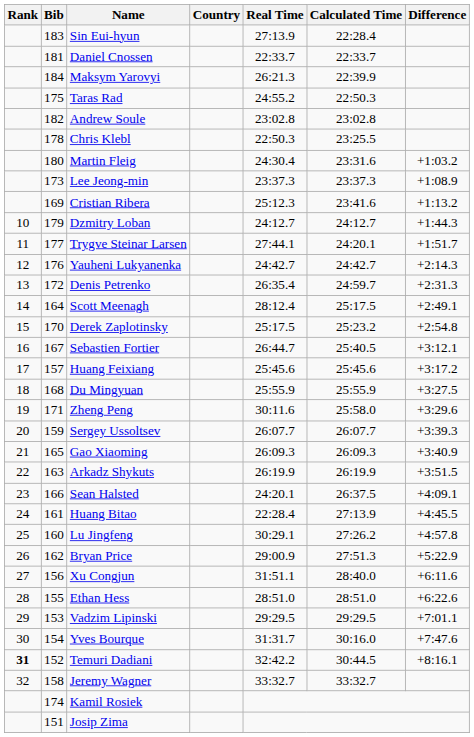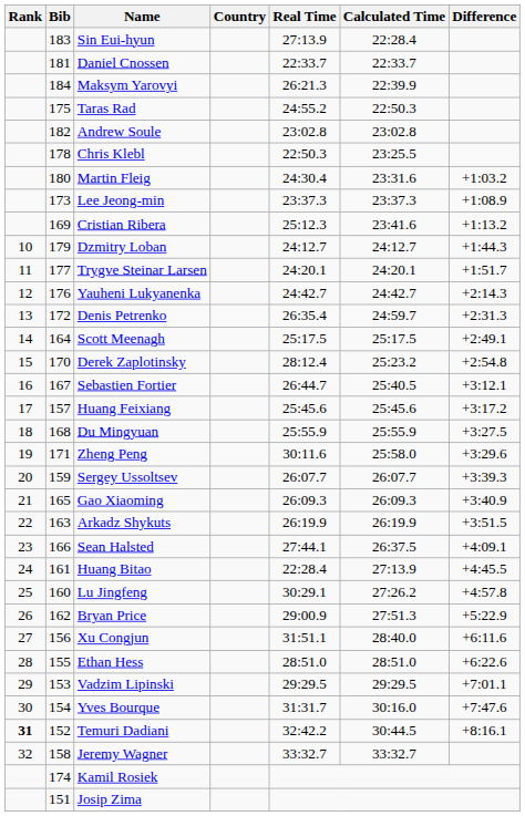 <table class="wikitable sortable" style="text-align:center">
 <tr>
 <th>Rank</th>
 <th>Bib</th>
 <th>Name</th>
 <th>Country</th>
 <th>Real Time</th>
 <th>Calculated Time</th>
 <th>Difference</th>
 </tr>
 <tr>
 <td></td>
 <td>183</td>
 <td align="left"><a href='#'>Sin Eui-hyun</a></td>
 <td align="left"></td>
 <td>27:13.9</td>
 <td>22:28.4</td>
 <td></td>
 </tr>
 <tr>
 <td></td>
 <td>181</td>
 <td align="left"><a href='#'>Daniel Cnossen</a></td>
 <td align="left"></td>
 <td>22:33.7</td>
 <td>22:33.7</td>
 <td></td>
 </tr>
 <tr>
 <td></td>
 <td>184</td>
 <td align="left"><a href='#'>Maksym Yarovyi</a></td>
 <td align="left"></td>
 <td>26:21.3</td>
 <td>22:39.9</td>
 <td></td>
 </tr>
 <tr>
 <td></td>
 <td>175</td>
 <td align="left"><a href='#'>Taras Rad</a></td>
 <td align="left"></td>
 <td>24:55.2</td>
 <td>22:50.3</td>
 <td></td>
 </tr>
 <tr>
 <td></td>
 <td>182</td>
 <td align="left"><a href='#'>Andrew Soule</a></td>
 <td align="left"></td>
 <td>23:02.8</td>
 <td>23:02.8</td>
 <td></td>
 </tr>
 <tr>
 <td></td>
 <td>178</td>
 <td align="left"><a href='#'>Chris Klebl</a></td>
 <td align="left"></td>
 <td>22:50.3</td>
 <td>23:25.5</td>
 <td></td>
 </tr>
 <tr>
 <td></td>
 <td>180</td>
 <td align="left"><a href='#'>Martin Fleig</a></td>
 <td align="left"></td>
 <td>24:30.4</td>
 <td>23:31.6</td>
 <td>+1:03.2</td>
 </tr>
 <tr>
 <td></td>
 <td>173</td>
 <td align="left"><a href='#'>Lee Jeong-min</a></td>
 <td align="left"></td>
 <td>23:37.3</td>
 <td>23:37.3</td>
 <td>+1:08.9</td>
 </tr>
 <tr>
 <td></td>
 <td>169</td>
 <td align="left"><a href='#'>Cristian Ribera</a></td>
 <td align="left"></td>
 <td>25:12.3</td>
 <td>23:41.6</td>
 <td>+1:13.2</td>
 </tr>
 <tr>
 <td>10</td>
 <td>179</td>
 <td align="left"><a href='#'>Dzmitry Loban</a></td>
 <td align="left"></td>
 <td>24:12.7</td>
 <td>24:12.7</td>
 <td>+1:44.3</td>
 </tr>
 <tr>
 <td>11</td>
 <td>177</td>
 <td align="left"><a href='#'>Trygve Steinar Larsen</a></td>
 <td align="left"></td>
-<td>27:44.1</td>
+<td>24:20.1</td>
 <td>24:20.1</td>
 <td>+1:51.7</td>
 </tr>
 <tr>
 <td>12</td>
 <td>176</td>
 <td align="left"><a href='#'>Yauheni Lukyanenka</a></td>
 <td align="left"></td>
 <td>24:42.7</td>
 <td>24:42.7</td>
 <td>+2:14.3</td>
 </tr>
 <tr>
 <td>13</td>
 <td>172</td>
 <td align="left"><a href='#'>Denis Petrenko</a></td>
 <td align="left"></td>
 <td>26:35.4</td>
 <td>24:59.7</td>
 <td>+2:31.3</td>
 </tr>
 <tr>
 <td>14</td>
 <td>164</td>
 <td align="left"><a href='#'>Scott Meenagh</a></td>
 <td align="left"></td>
-<td>28:12.4</td>
+<td>25:17.5</td>
 <td>25:17.5</td>
 <td>+2:49.1</td>
 </tr>
 <tr>
 <td>15</td>
 <td>170</td>
 <td align="left"><a href='#'>Derek Zaplotinsky</a></td>
 <td align="left"></td>
-<td>25:17.5</td>
+<td>28:12.4</td>
 <td>25:23.2</td>
 <td>+2:54.8</td>
 </tr>
 <tr>
 <td>16</td>
 <td>167</td>
 <td align="left"><a href='#'>Sebastien Fortier</a></td>
 <td align="left"></td>
 <td>26:44.7</td>
 <td>25:40.5</td>
 <td>+3:12.1</td>
 </tr>
 <tr>
 <td>17</td>
 <td>157</td>
 <td align="left"><a href='#'>Huang Feixiang</a></td>
 <td align="left"></td>
 <td>25:45.6</td>
 <td>25:45.6</td>
 <td>+3:17.2</td>
 </tr>
 <tr>
 <td>18</td>
 <td>168</td>
 <td align="left"><a href='#'>Du Mingyuan</a></td>
 <td align="left"></td>
 <td>25:55.9</td>
 <td>25:55.9</td>
 <td>+3:27.5</td>
 </tr>
 <tr>
 <td>19</td>
 <td>171</td>
 <td align="left"><a href='#'>Zheng Peng</a></td>
 <td align="left"></td>
 <td>30:11.6</td>
 <td>25:58.0</td>
 <td>+3:29.6</td>
 </tr>
 <tr>
 <td>20</td>
 <td>159</td>
 <td align="left"><a href='#'>Sergey Ussoltsev</a></td>
 <td align="left"></td>
 <td>26:07.7</td>
 <td>26:07.7</td>
 <td>+3:39.3</td>
 </tr>
 <tr>
 <td>21</td>
 <td>165</td>
 <td align="left"><a href='#'>Gao Xiaoming</a></td>
 <td align="left"></td>
 <td>26:09.3</td>
 <td>26:09.3</td>
 <td>+3:40.9</td>
 </tr>
 <tr>
 <td>22</td>
 <td>163</td>
 <td align="left"><a href='#'>Arkadz Shykuts</a></td>
 <td align="left"></td>
 <td>26:19.9</td>
 <td>26:19.9</td>
 <td>+3:51.5</td>
 </tr>
 <tr>
 <td>23</td>
 <td>166</td>
 <td align="left"><a href='#'>Sean Halsted</a></td>
 <td align="left"></td>
-<td>24:20.1</td>
+<td>27:44.1</td>
 <td>26:37.5</td>
 <td>+4:09.1</td>
 </tr>
 <tr>
 <td>24</td>
 <td>161</td>
 <td align="left"><a href='#'>Huang Bitao</a></td>
 <td align="left"></td>
 <td>22:28.4</td>
 <td>27:13.9</td>
 <td>+4:45.5</td>
 </tr>
 <tr>
 <td>25</td>
 <td>160</td>
 <td align="left"><a href='#'>Lu Jingfeng</a></td>
 <td align="left"></td>
 <td>30:29.1</td>
 <td>27:26.2</td>
 <td>+4:57.8</td>
 </tr>
 <tr>
 <td>26</td>
 <td>162</td>
 <td align="left"><a href='#'>Bryan Price</a></td>
 <td align="left"></td>
 <td>29:00.9</td>
 <td>27:51.3</td>
 <td>+5:22.9</td>
 </tr>
 <tr>
 <td>27</td>
 <td>156</td>
 <td align="left"><a href='#'>Xu Congjun</a></td>
 <td align="left"></td>
 <td>31:51.1</td>
 <td>28:40.0</td>
 <td>+6:11.6</td>
 </tr>
 <tr>
 <td>28</td>
 <td>155</td>
 <td align="left"><a href='#'>Ethan Hess</a></td>
 <td align="left"></td>
 <td>28:51.0</td>
 <td>28:51.0</td>
 <td>+6:22.6</td>
 </tr>
 <tr>
 <td>29</td>
 <td>153</td>
 <td align="left"><a href='#'>Vadzim Lipinski</a></td>
 <td align="left"></td>
 <td>29:29.5</td>
 <td>29:29.5</td>
 <td>+7:01.1</td>
 </tr>
 <tr>
 <td>30</td>
 <td>154</td>
 <td align="left"><a href='#'>Yves Bourque</a></td>
 <td align="left"></td>
 <td>31:31.7</td>
 <td>30:16.0</td>
 <td>+7:47.6</td>
 </tr>
 <tr>
 <td><strong>31</strong></td>
 <td>152</td>
 <td align="left"><a href='#'>Temuri Dadiani</a></td>
 <td align="left"></td>
 <td>32:42.2</td>
 <td>30:44.5</td>
 <td>+8:16.1</td>
 </tr>
 <tr>
 <td>32</td>
 <td>158</td>
 <td align="left"><a href='#'>Jeremy Wagner</a></td>
 <td align="left"></td>
 <td>33:32.7</td>
 <td>33:32.7</td>
 <td></td>
 </tr>
 <tr>
 <td></td>
 <td>174</td>
 <td align="left"><a href='#'>Kamil Rosiek</a></td>
 <td align="left"></td>
 <td colspan=3></td>
 </tr>
 <tr>
 <td></td>
 <td>151</td>
 <td align="left"><a href='#'>Josip Zima</a></td>
 <td align="left"></td>
 <td colspan=3></td>
 </tr>
 </table>
